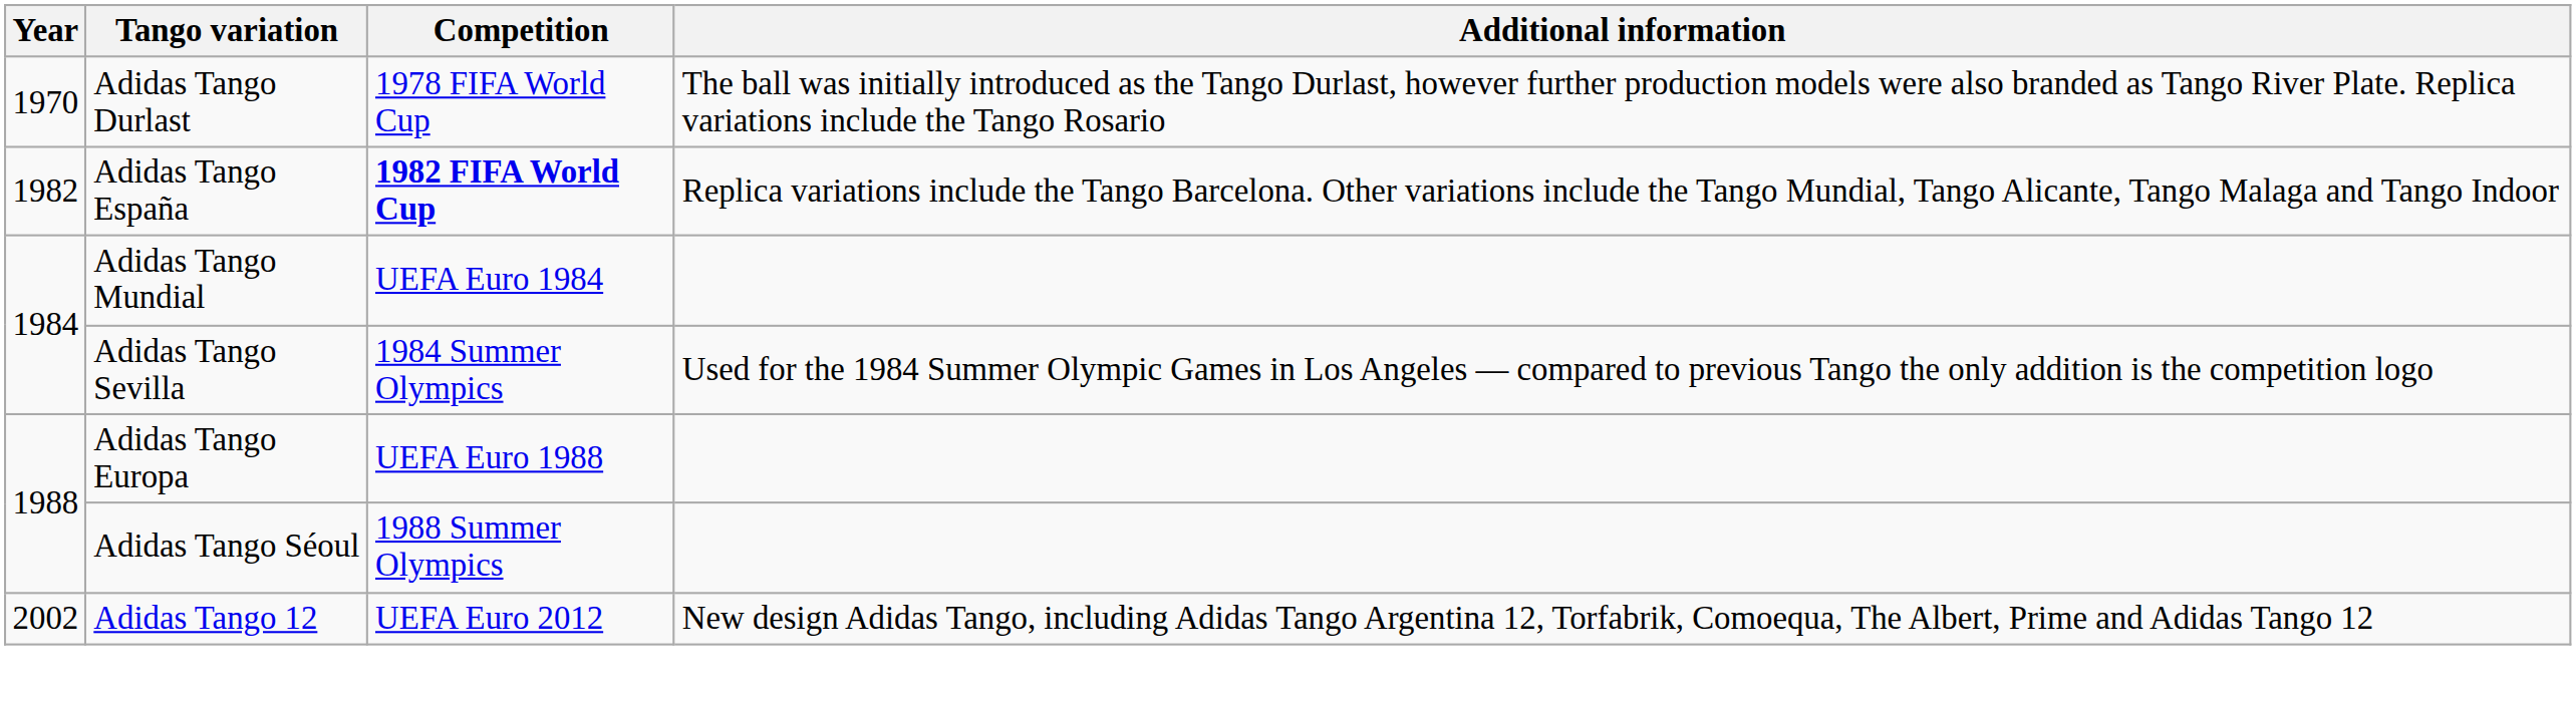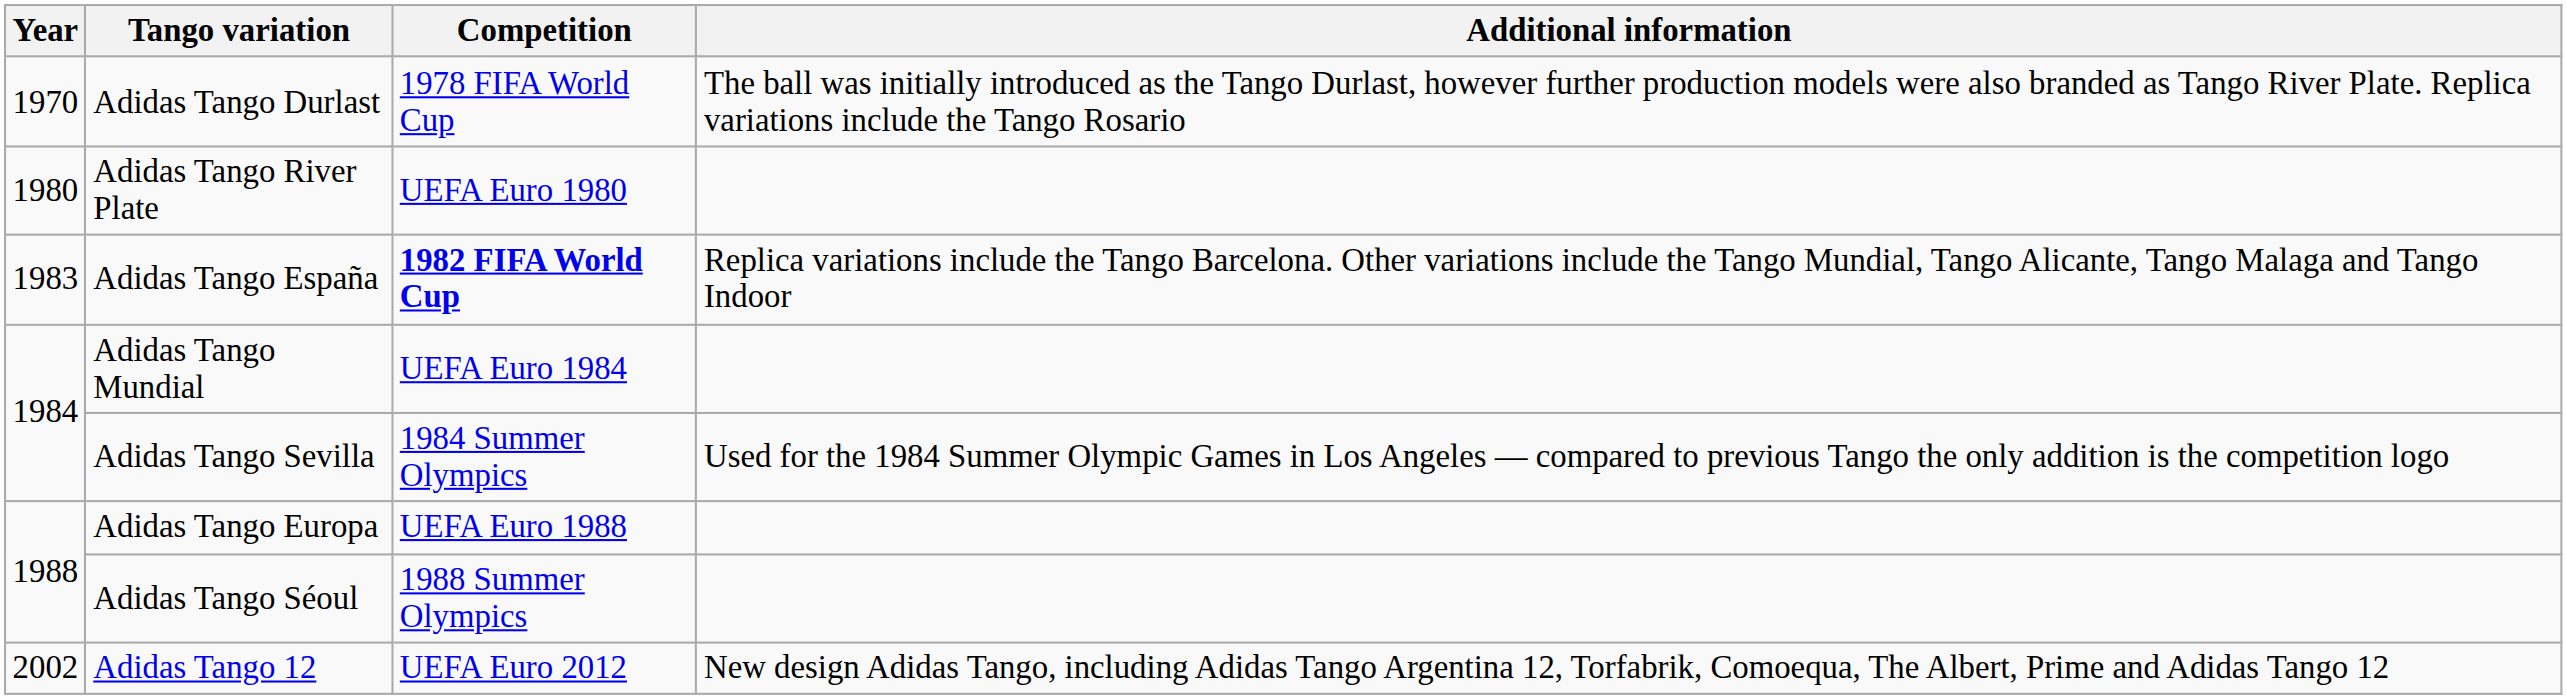 <table class="wikitable" style="vertical-align:top;">
 <tr>
 <th>Year</th>
 <th>Tango variation</th>
 <th>Competition</th>
 <th>Additional information</th>
 </tr>
 <tr>
 <td>1970</td>
 <td>Adidas Tango Durlast</td>
 <td><a href='#'>1978 FIFA World Cup</a></td>
 <td>The ball was initially introduced as the Tango Durlast, however further production models were also branded as Tango River Plate. Replica variations include the Tango Rosario </td>
 </tr>
 <tr>
-<td>1982</td>
+<td>1980</td>
+<td>Adidas Tango River Plate</td>
+<td><a href='#'>UEFA Euro 1980</a></td>
+<td></td>
+</tr>
+<tr>
+<td>1983</td>
 <td>Adidas Tango España</td>
 <td><strong><a href='#'>1982 FIFA World Cup</a></strong></td>
 <td>Replica variations include the Tango Barcelona. Other variations include the Tango Mundial, Tango Alicante, Tango Malaga and Tango Indoor </td>
 </tr>
 <tr>
 <td rowspan="2">1984</td>
 <td>Adidas Tango Mundial</td>
 <td><a href='#'>UEFA Euro 1984</a></td>
 <td></td>
 </tr>
 <tr>
 <td>Adidas Tango Sevilla</td>
 <td><a href='#'>1984 Summer Olympics</a></td>
 <td>Used for the 1984 Summer Olympic Games in Los Angeles — compared to previous Tango the only addition is the competition logo </td>
 </tr>
 <tr>
 <td rowspan="2">1988</td>
 <td>Adidas Tango Europa</td>
 <td><a href='#'>UEFA Euro 1988</a></td>
 <td></td>
 </tr>
 <tr>
 <td>Adidas Tango Séoul</td>
 <td><a href='#'>1988 Summer Olympics</a></td>
 <td></td>
 </tr>
 <tr>
 <td>2002</td>
 <td><a href='#'>Adidas Tango 12</a></td>
 <td><a href='#'>UEFA Euro 2012</a></td>
 <td>New design Adidas Tango, including Adidas Tango Argentina 12, Torfabrik, Comoequa, The Albert, Prime and Adidas Tango 12</td>
 </tr>
 </table>
